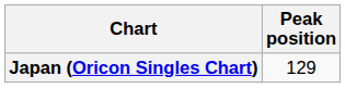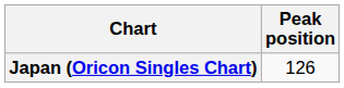 <table class="wikitable sortable plainrowheaders" style="text-align:center">
 <tr>
 <th scope="col">Chart</th>
 <th scope="col">Peak<br> position</th>
 </tr>
 <tr>
 <th scope="row">Japan (<a href='#'>Oricon Singles Chart</a>)</th>
-<td>129</td>
+<td>126</td>
 </tr>
 </table>
